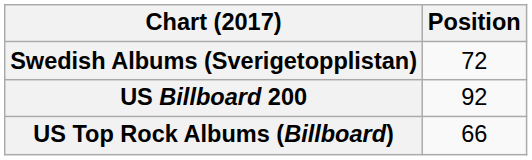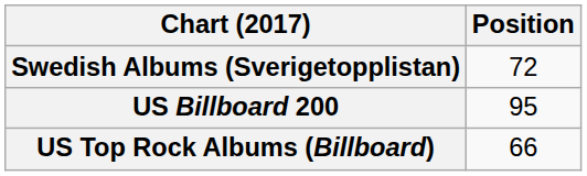 <table class="wikitable sortable plainrowheaders">
 <tr>
 <th>Chart (2017)</th>
 <th>Position</th>
 </tr>
 <tr>
 <th scope="row">Swedish Albums (Sverigetopplistan)</th>
 <td style="text-align:center;">72</td>
 </tr>
 <tr>
 <th scope="row">US <em>Billboard</em> 200</th>
-<td style="text-align:center;">92</td>
+<td style="text-align:center;">95</td>
 </tr>
 <tr>
 <th scope="row">US Top Rock Albums (<em>Billboard</em>)</th>
 <td style="text-align:center;">66</td>
 </tr>
 </table>
